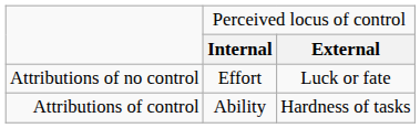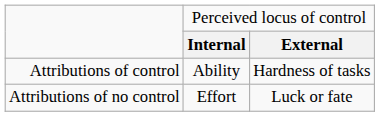 <table class=wikitable align=right>
 <tr>
 <td rowspan=2></td>
 <td colspan="2" align="center">Perceived locus of control</td>
 </tr>
 <tr align="center">
 <th>Internal</th>
 <th>External</th>
 </tr>
 <tr align=center>
+<td align="right">Attributions of control</td>
+<td>Ability</td>
+<td>Hardness of tasks</td>
+</tr>
+<tr align=center>
 <td align="right">Attributions of no control</td>
 <td>Effort</td>
 <td>Luck or fate</td>
 </tr>
-<tr align=center>
-<td align="right">Attributions of control</td>
-<td>Ability</td>
-<td>Hardness of tasks</td>
-</tr>
 </table>
